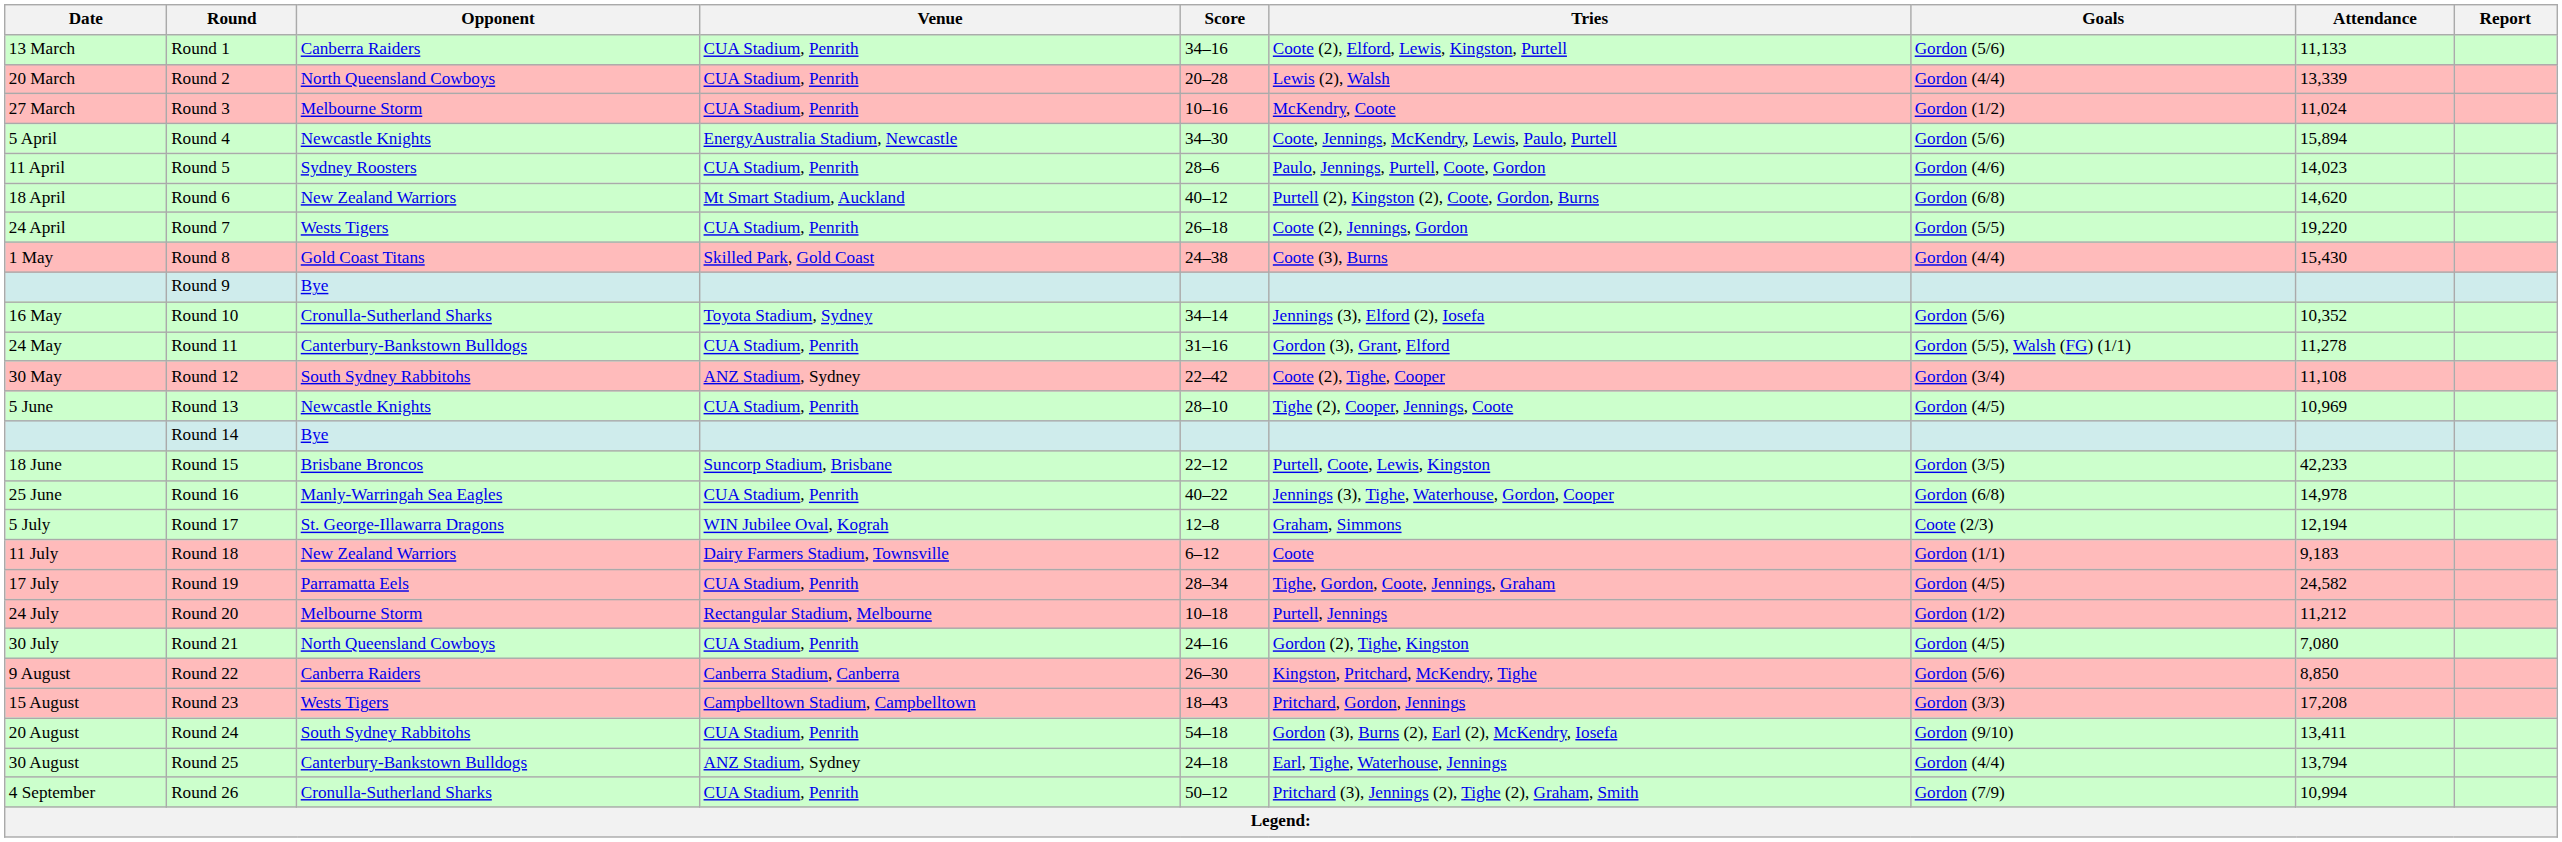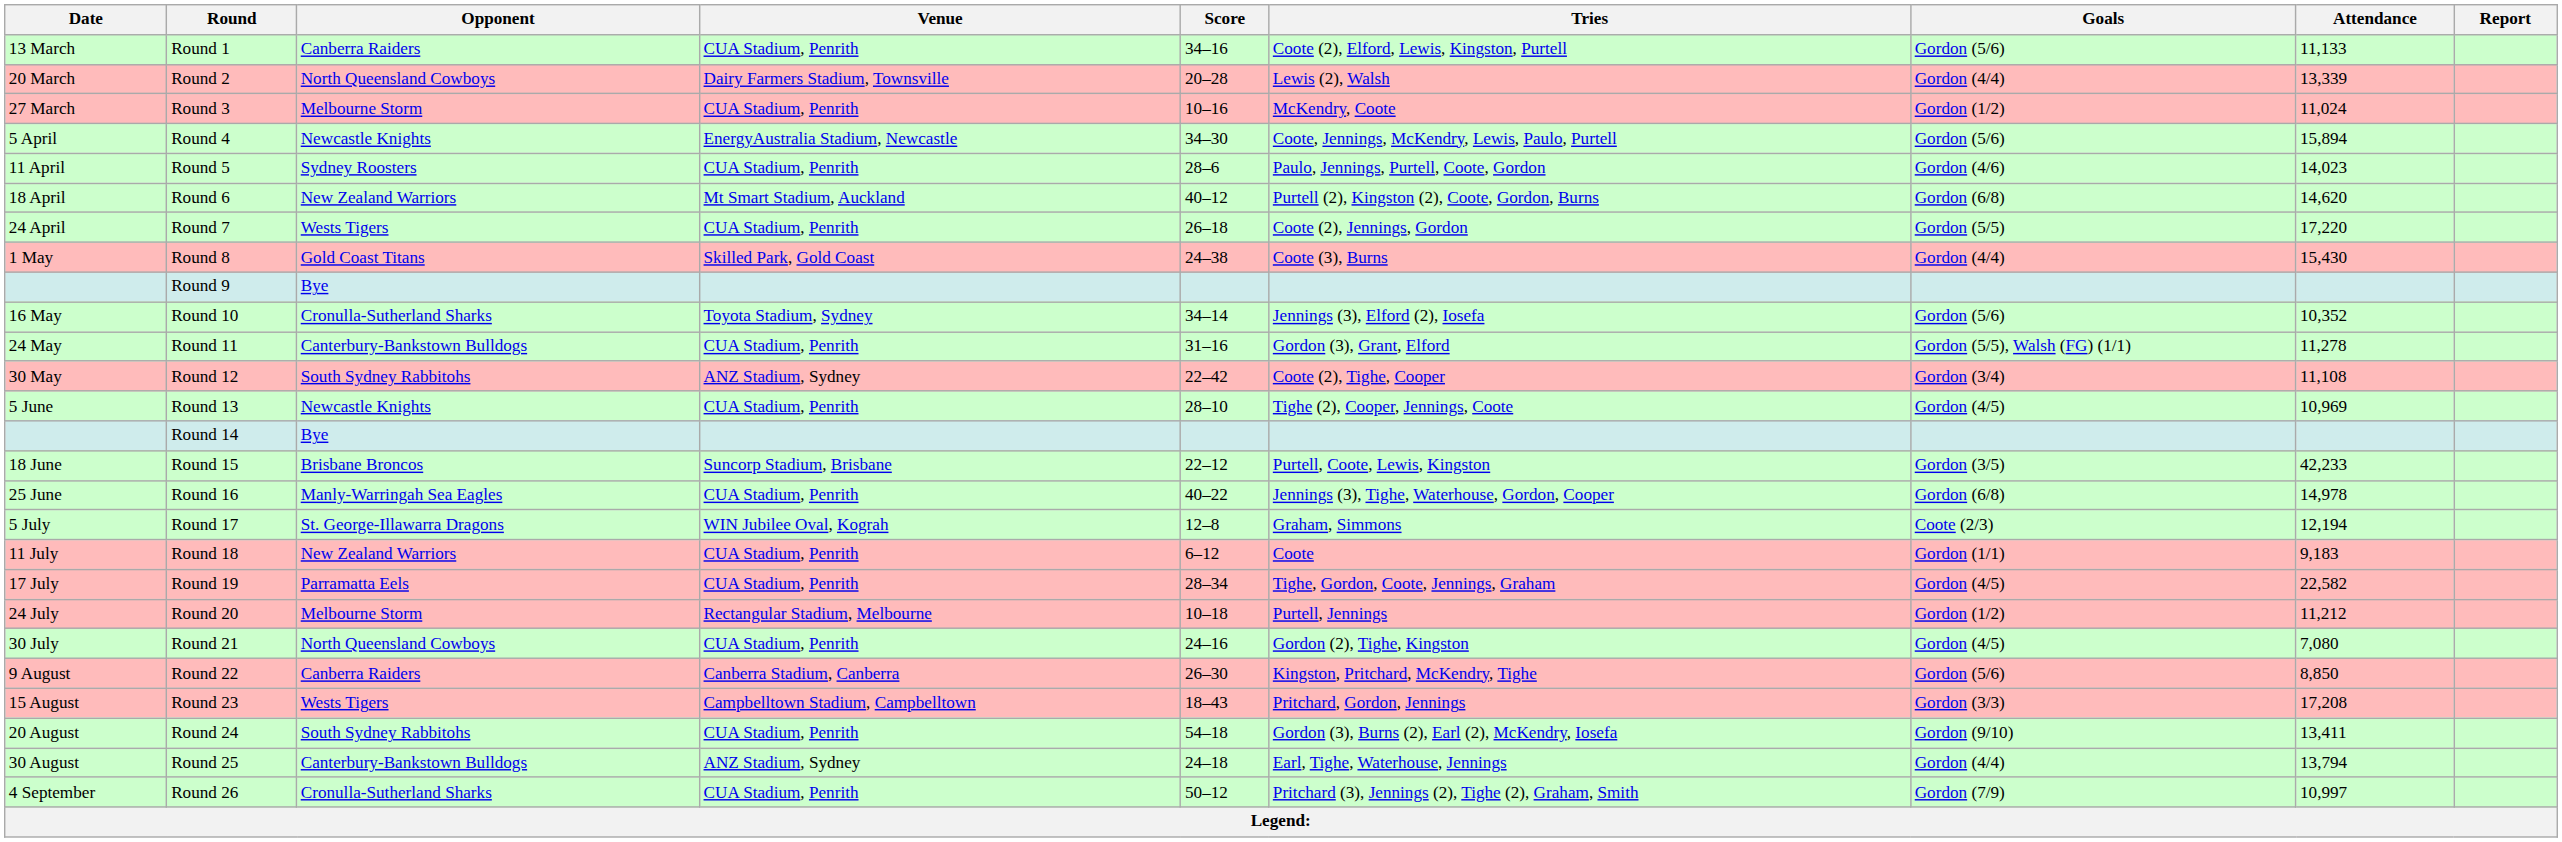 <table class="wikitable"  style="font-size:75%; width:90%;">
 <tr>
 <th>Date</th>
 <th>Round</th>
 <th>Opponent</th>
 <th>Venue</th>
 <th>Score</th>
 <th>Tries</th>
 <th>Goals</th>
 <th>Attendance</th>
 <th>Report</th>
 </tr>
 <tr style="background:#cfc;">
 <td>13 March</td>
 <td>Round 1</td>
 <td> <a href='#'>Canberra Raiders</a></td>
 <td><a href='#'>CUA Stadium</a>, <a href='#'>Penrith</a></td>
 <td>34–16</td>
 <td><a href='#'>Coote</a> (2), <a href='#'>Elford</a>, <a href='#'>Lewis</a>, <a href='#'>Kingston</a>, <a href='#'>Purtell</a></td>
 <td><a href='#'>Gordon</a> (5/6)</td>
 <td>11,133</td>
 <td></td>
 </tr>
 <tr style="background:#fbb;">
 <td>20 March</td>
 <td>Round 2</td>
 <td> <a href='#'>North Queensland Cowboys</a></td>
-<td><a href='#'>CUA Stadium</a>, <a href='#'>Penrith</a></td>
+<td><a href='#'>Dairy Farmers Stadium</a>, <a href='#'>Townsville</a></td>
 <td>20–28</td>
 <td><a href='#'>Lewis</a> (2), <a href='#'>Walsh</a></td>
 <td><a href='#'>Gordon</a> (4/4)</td>
 <td>13,339</td>
 <td></td>
 </tr>
 <tr style="background:#fbb;">
 <td>27 March</td>
 <td>Round 3</td>
 <td> <a href='#'>Melbourne Storm</a></td>
 <td><a href='#'>CUA Stadium</a>, <a href='#'>Penrith</a></td>
 <td>10–16</td>
 <td><a href='#'>McKendry</a>, <a href='#'>Coote</a></td>
 <td><a href='#'>Gordon</a> (1/2)</td>
 <td>11,024</td>
 <td></td>
 </tr>
 <tr style="background:#cfc;">
 <td>5 April</td>
 <td>Round 4</td>
 <td> <a href='#'>Newcastle Knights</a></td>
 <td><a href='#'>EnergyAustralia Stadium</a>, <a href='#'>Newcastle</a></td>
 <td>34–30</td>
 <td><a href='#'>Coote</a>, <a href='#'>Jennings</a>, <a href='#'>McKendry</a>, <a href='#'>Lewis</a>, <a href='#'>Paulo</a>, <a href='#'>Purtell</a></td>
 <td><a href='#'>Gordon</a> (5/6)</td>
 <td>15,894</td>
 <td></td>
 </tr>
 <tr style="background:#cfc;">
 <td>11 April</td>
 <td>Round 5</td>
 <td> <a href='#'>Sydney Roosters</a></td>
 <td><a href='#'>CUA Stadium</a>, <a href='#'>Penrith</a></td>
 <td>28–6</td>
 <td><a href='#'>Paulo</a>, <a href='#'>Jennings</a>, <a href='#'>Purtell</a>, <a href='#'>Coote</a>, <a href='#'>Gordon</a></td>
 <td><a href='#'>Gordon</a> (4/6)</td>
 <td>14,023</td>
 <td></td>
 </tr>
 <tr style="background:#cfc;">
 <td>18 April</td>
 <td>Round 6</td>
 <td> <a href='#'>New Zealand Warriors</a></td>
 <td><a href='#'>Mt Smart Stadium</a>, <a href='#'>Auckland</a></td>
 <td>40–12</td>
 <td><a href='#'>Purtell</a> (2), <a href='#'>Kingston</a> (2), <a href='#'>Coote</a>, <a href='#'>Gordon</a>, <a href='#'>Burns</a></td>
 <td><a href='#'>Gordon</a> (6/8)</td>
 <td>14,620</td>
 <td></td>
 </tr>
 <tr style="background:#cfc;">
 <td>24 April</td>
 <td>Round 7</td>
 <td> <a href='#'>Wests Tigers</a></td>
 <td><a href='#'>CUA Stadium</a>, <a href='#'>Penrith</a></td>
 <td>26–18</td>
 <td><a href='#'>Coote</a> (2), <a href='#'>Jennings</a>, <a href='#'>Gordon</a></td>
 <td><a href='#'>Gordon</a> (5/5)</td>
-<td>19,220</td>
+<td>17,220</td>
 <td></td>
 </tr>
 <tr style="background:#fbb;">
 <td>1 May</td>
 <td>Round 8</td>
 <td> <a href='#'>Gold Coast Titans</a></td>
 <td><a href='#'>Skilled Park</a>, <a href='#'>Gold Coast</a></td>
 <td>24–38</td>
 <td><a href='#'>Coote</a> (3), <a href='#'>Burns</a></td>
 <td><a href='#'>Gordon</a> (4/4)</td>
 <td>15,430</td>
 <td></td>
 </tr>
 <tr style="background:#cfecec;">
 <td></td>
 <td>Round 9</td>
 <td><a href='#'>Bye</a></td>
 <td></td>
 <td></td>
 <td></td>
 <td></td>
 <td></td>
 <td></td>
 </tr>
 <tr style="background:#cfc;">
 <td>16 May</td>
 <td>Round 10</td>
 <td> <a href='#'>Cronulla-Sutherland Sharks</a></td>
 <td><a href='#'>Toyota Stadium</a>, <a href='#'>Sydney</a></td>
 <td>34–14</td>
 <td><a href='#'>Jennings</a> (3), <a href='#'>Elford</a> (2), <a href='#'>Iosefa</a></td>
 <td><a href='#'>Gordon</a> (5/6)</td>
 <td>10,352</td>
 <td></td>
 </tr>
 <tr style="background:#cfc;">
 <td>24 May</td>
 <td>Round 11</td>
 <td> <a href='#'>Canterbury-Bankstown Bulldogs</a></td>
 <td><a href='#'>CUA Stadium</a>, <a href='#'>Penrith</a></td>
 <td>31–16</td>
 <td><a href='#'>Gordon</a> (3), <a href='#'>Grant</a>, <a href='#'>Elford</a></td>
 <td><a href='#'>Gordon</a> (5/5), <a href='#'>Walsh</a> (<a href='#'>FG</a>) (1/1)</td>
 <td>11,278</td>
 <td></td>
 </tr>
 <tr style="background:#fbb;">
 <td>30 May</td>
 <td>Round 12</td>
 <td> <a href='#'>South Sydney Rabbitohs</a></td>
 <td><a href='#'>ANZ Stadium</a>, Sydney</td>
 <td>22–42</td>
 <td><a href='#'>Coote</a> (2), <a href='#'>Tighe</a>, <a href='#'>Cooper</a></td>
 <td><a href='#'>Gordon</a> (3/4)</td>
 <td>11,108</td>
 <td></td>
 </tr>
 <tr style="background:#cfc;">
 <td>5 June</td>
 <td>Round 13</td>
 <td> <a href='#'>Newcastle Knights</a></td>
 <td><a href='#'>CUA Stadium</a>, <a href='#'>Penrith</a></td>
 <td>28–10</td>
 <td><a href='#'>Tighe</a> (2), <a href='#'>Cooper</a>, <a href='#'>Jennings</a>, <a href='#'>Coote</a></td>
 <td><a href='#'>Gordon</a> (4/5)</td>
 <td>10,969</td>
 <td></td>
 </tr>
 <tr style="background:#cfecec;">
 <td></td>
 <td>Round 14</td>
 <td><a href='#'>Bye</a></td>
 <td></td>
 <td></td>
 <td></td>
 <td></td>
 <td></td>
 <td></td>
 </tr>
 <tr style="background:#cfc;">
 <td>18 June</td>
 <td>Round 15</td>
 <td> <a href='#'>Brisbane Broncos</a></td>
 <td><a href='#'>Suncorp Stadium</a>, <a href='#'>Brisbane</a></td>
 <td>22–12</td>
 <td><a href='#'>Purtell</a>, <a href='#'>Coote</a>, <a href='#'>Lewis</a>, <a href='#'>Kingston</a></td>
 <td><a href='#'>Gordon</a> (3/5)</td>
 <td>42,233</td>
 <td></td>
 </tr>
 <tr style="background:#cfc;">
 <td>25 June</td>
 <td>Round 16</td>
 <td> <a href='#'>Manly-Warringah Sea Eagles</a></td>
 <td><a href='#'>CUA Stadium</a>, <a href='#'>Penrith</a></td>
 <td>40–22</td>
 <td><a href='#'>Jennings</a> (3), <a href='#'>Tighe</a>, <a href='#'>Waterhouse</a>, <a href='#'>Gordon</a>, <a href='#'>Cooper</a></td>
 <td><a href='#'>Gordon</a> (6/8)</td>
 <td>14,978</td>
 <td></td>
 </tr>
 <tr style="background:#cfc;">
 <td>5 July</td>
 <td>Round 17</td>
 <td> <a href='#'>St. George-Illawarra Dragons</a></td>
 <td><a href='#'>WIN Jubilee Oval</a>, <a href='#'>Kograh</a></td>
 <td>12–8</td>
 <td><a href='#'>Graham</a>, <a href='#'>Simmons</a></td>
 <td><a href='#'>Coote</a> (2/3)</td>
 <td>12,194</td>
 <td></td>
 </tr>
 <tr style="background:#fbb;">
 <td>11 July</td>
 <td>Round 18</td>
 <td> <a href='#'>New Zealand Warriors</a></td>
-<td><a href='#'>Dairy Farmers Stadium</a>, <a href='#'>Townsville</a></td>
+<td><a href='#'>CUA Stadium</a>, <a href='#'>Penrith</a></td>
 <td>6–12</td>
 <td><a href='#'>Coote</a></td>
 <td><a href='#'>Gordon</a> (1/1)</td>
 <td>9,183</td>
 <td></td>
 </tr>
 <tr style="background:#fbb;">
 <td>17 July</td>
 <td>Round 19</td>
 <td> <a href='#'>Parramatta Eels</a></td>
 <td><a href='#'>CUA Stadium</a>, <a href='#'>Penrith</a></td>
 <td>28–34</td>
 <td><a href='#'>Tighe</a>, <a href='#'>Gordon</a>, <a href='#'>Coote</a>, <a href='#'>Jennings</a>, <a href='#'>Graham</a></td>
 <td><a href='#'>Gordon</a> (4/5)</td>
-<td>24,582</td>
+<td>22,582</td>
 <td></td>
 </tr>
 <tr style="background:#fbb;">
 <td>24 July</td>
 <td>Round 20</td>
 <td> <a href='#'>Melbourne Storm</a></td>
 <td><a href='#'>Rectangular Stadium</a>, <a href='#'>Melbourne</a></td>
 <td>10–18</td>
 <td><a href='#'>Purtell</a>, <a href='#'>Jennings</a></td>
 <td><a href='#'>Gordon</a> (1/2)</td>
 <td>11,212</td>
 <td></td>
 </tr>
 <tr style="background:#cfc;">
 <td>30 July</td>
 <td>Round 21</td>
 <td> <a href='#'>North Queensland Cowboys</a></td>
 <td><a href='#'>CUA Stadium</a>, <a href='#'>Penrith</a></td>
 <td>24–16</td>
 <td><a href='#'>Gordon</a> (2), <a href='#'>Tighe</a>, <a href='#'>Kingston</a></td>
 <td><a href='#'>Gordon</a> (4/5)</td>
 <td>7,080</td>
 <td></td>
 </tr>
 <tr style="background:#fbb;">
 <td>9 August</td>
 <td>Round 22</td>
 <td> <a href='#'>Canberra Raiders</a></td>
 <td><a href='#'>Canberra Stadium</a>, <a href='#'>Canberra</a></td>
 <td>26–30</td>
 <td><a href='#'>Kingston</a>, <a href='#'>Pritchard</a>, <a href='#'>McKendry</a>, <a href='#'>Tighe</a></td>
 <td><a href='#'>Gordon</a> (5/6)</td>
 <td>8,850</td>
 <td></td>
 </tr>
 <tr style="background:#fbb;">
 <td>15 August</td>
 <td>Round 23</td>
 <td> <a href='#'>Wests Tigers</a></td>
 <td><a href='#'>Campbelltown Stadium</a>, <a href='#'>Campbelltown</a></td>
 <td>18–43</td>
 <td><a href='#'>Pritchard</a>, <a href='#'>Gordon</a>, <a href='#'>Jennings</a></td>
 <td><a href='#'>Gordon</a> (3/3)</td>
 <td>17,208</td>
 <td></td>
 </tr>
 <tr style="background:#cfc;">
 <td>20 August</td>
 <td>Round 24</td>
 <td> <a href='#'>South Sydney Rabbitohs</a></td>
 <td><a href='#'>CUA Stadium</a>, <a href='#'>Penrith</a></td>
 <td>54–18</td>
 <td><a href='#'>Gordon</a> (3), <a href='#'>Burns</a> (2), <a href='#'>Earl</a> (2), <a href='#'>McKendry</a>, <a href='#'>Iosefa</a></td>
 <td><a href='#'>Gordon</a> (9/10)</td>
 <td>13,411</td>
 <td></td>
 </tr>
 <tr style="background:#cfc;">
 <td>30 August</td>
 <td>Round 25</td>
 <td> <a href='#'>Canterbury-Bankstown Bulldogs</a></td>
 <td><a href='#'>ANZ Stadium</a>, Sydney</td>
 <td>24–18</td>
 <td><a href='#'>Earl</a>, <a href='#'>Tighe</a>, <a href='#'>Waterhouse</a>, <a href='#'>Jennings</a></td>
 <td><a href='#'>Gordon</a> (4/4)</td>
 <td>13,794</td>
 <td></td>
 </tr>
 <tr style="background:#cfc;">
 <td>4 September</td>
 <td>Round 26</td>
 <td> <a href='#'>Cronulla-Sutherland Sharks</a></td>
 <td><a href='#'>CUA Stadium</a>, <a href='#'>Penrith</a></td>
 <td>50–12</td>
 <td><a href='#'>Pritchard</a> (3), <a href='#'>Jennings</a> (2), <a href='#'>Tighe</a> (2), <a href='#'>Graham</a>, <a href='#'>Smith</a></td>
 <td><a href='#'>Gordon</a> (7/9)</td>
-<td>10,994</td>
+<td>10,997</td>
 <td></td>
 </tr>
 <tr>
 <th colspan="11"><strong>Legend</strong>:    </th>
 </tr>
 </table>
